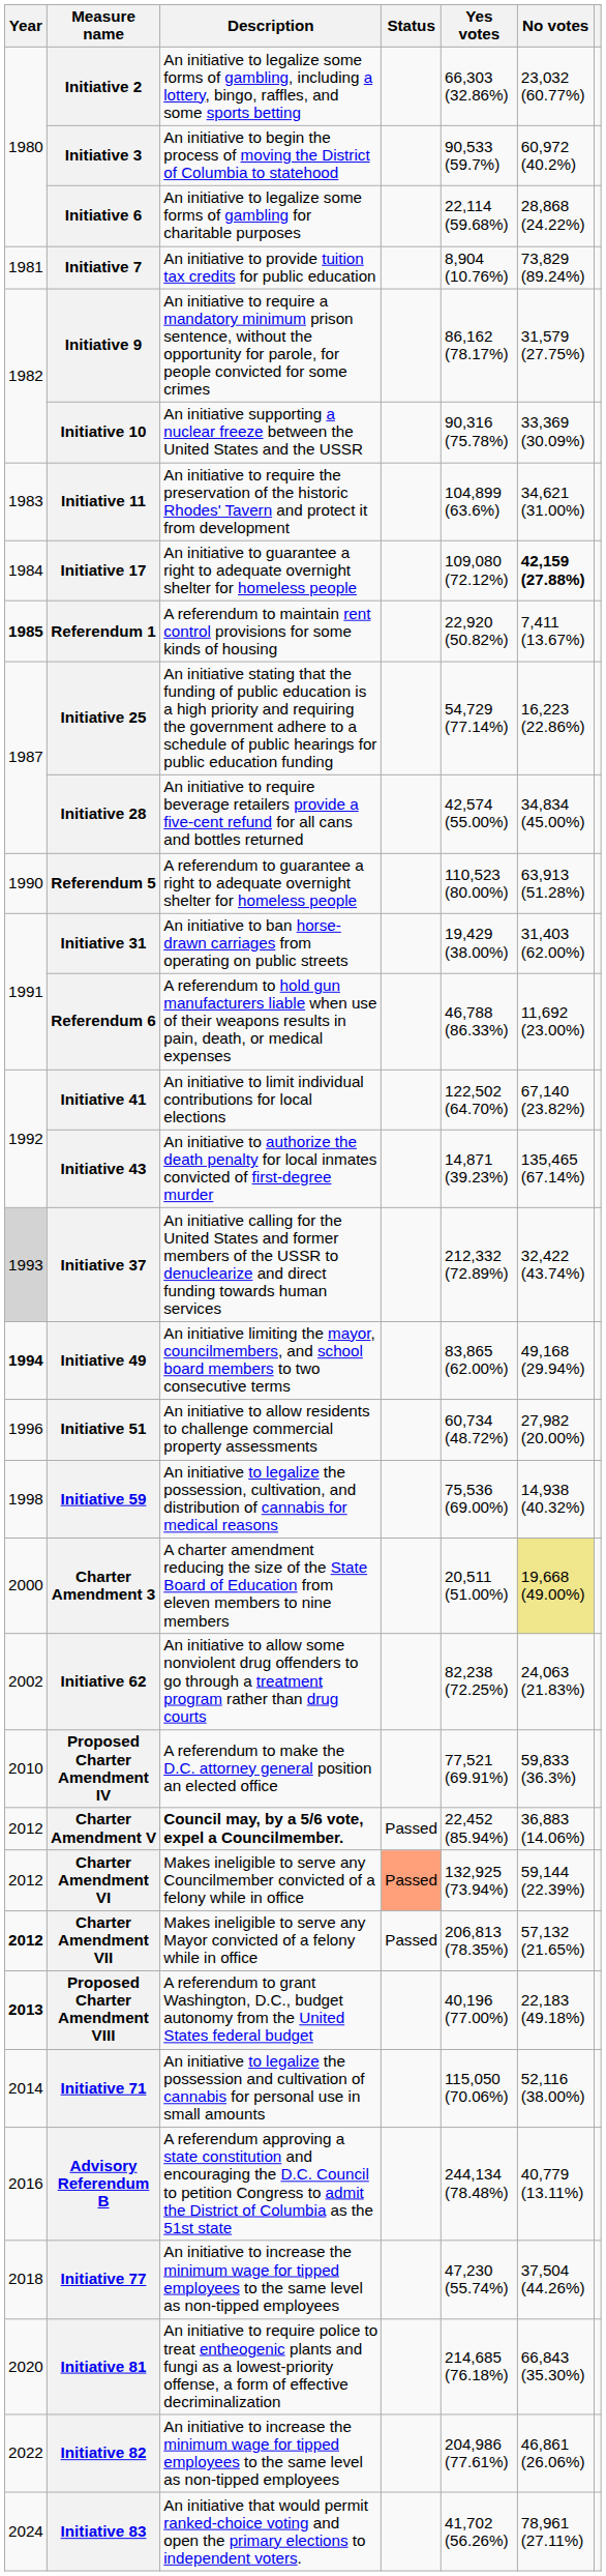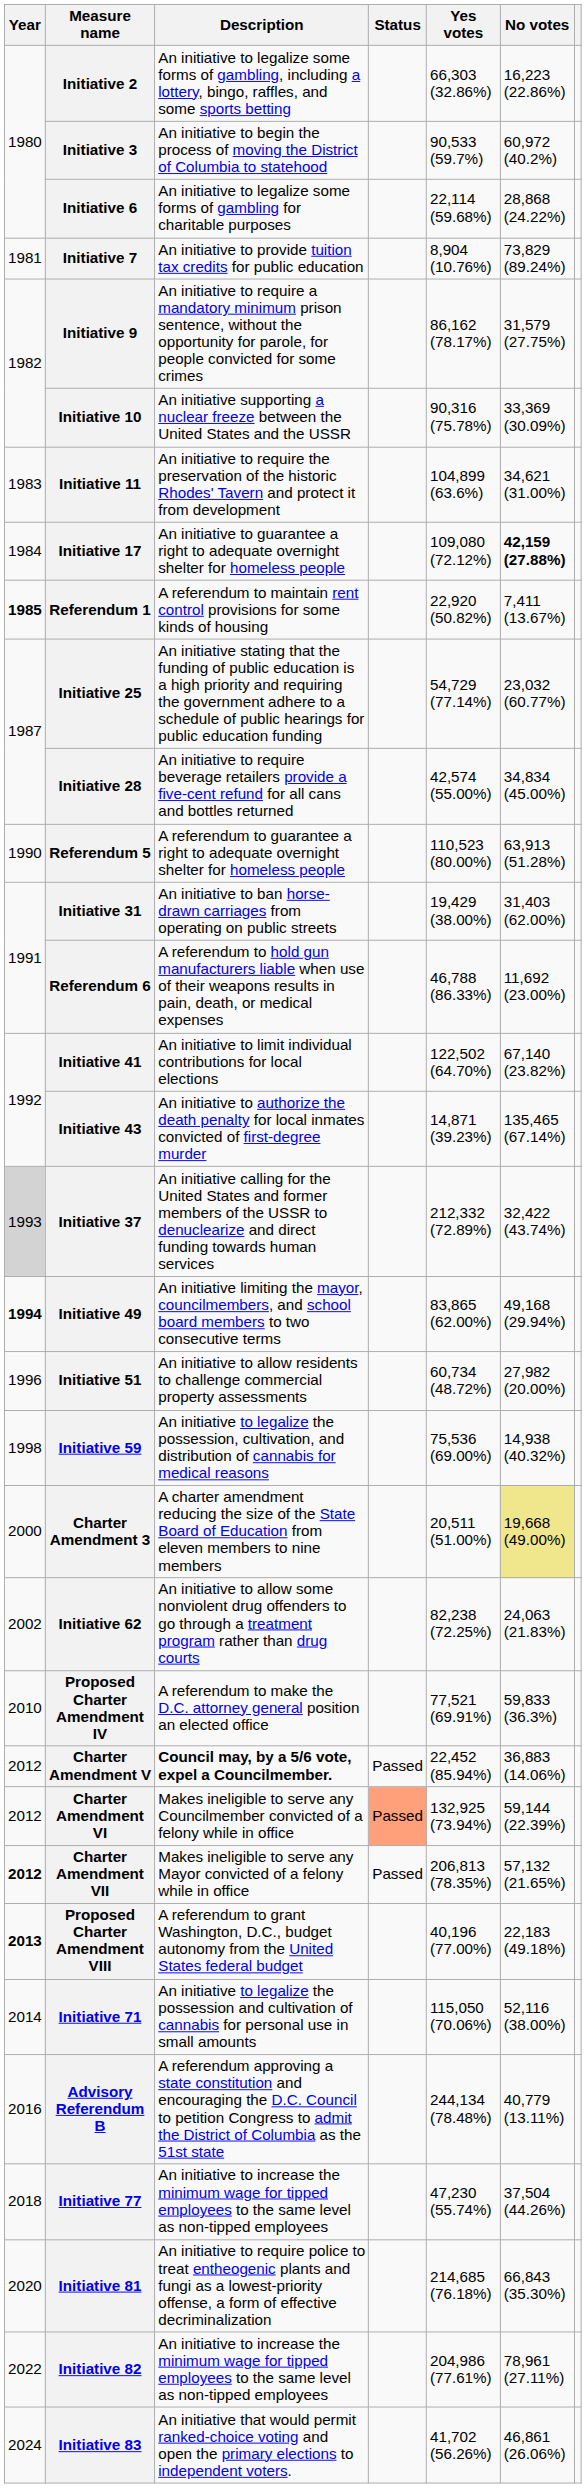 <table class="wikitable sortable plainrowheaders">
 <tr>
 <th scope="col">Year</th>
 <th scope="col">Measure name</th>
 <th class="unsortable" scope="col">Description</th>
 <th scope="col">Status</th>
 <th scope="col">Yes votes</th>
 <th scope="col">No votes</th>
 <th scope="col" class="unsortable"></th>
 </tr>
 <tr>
 <td rowspan="3">1980</td>
 <th scope="row">Initiative 2</th>
 <td>An initiative to legalize some forms of <a href='#'>gambling</a>, including <a href='#'>a lottery</a>, bingo, raffles, and some <a href='#'>sports betting</a></td>
 <td></td>
 <td>66,303 (32.86%)</td>
-<td>23,032 (60.77%)</td>
+<td>16,223 (22.86%)</td>
 <td></td>
 </tr>
 <tr>
 <th scope="row">Initiative 3</th>
 <td>An initiative to begin the process of <a href='#'>moving the District of Columbia to statehood</a></td>
 <td></td>
 <td>90,533 (59.7%)</td>
 <td>60,972 (40.2%)</td>
 <td></td>
 </tr>
 <tr>
 <th scope="row">Initiative 6</th>
 <td>An initiative to legalize some forms of <a href='#'>gambling</a> for charitable purposes</td>
 <td></td>
 <td>22,114 (59.68%)</td>
 <td>28,868 (24.22%)</td>
 <td></td>
 </tr>
 <tr>
 <td>1981</td>
 <th scope="row">Initiative 7</th>
 <td>An initiative to provide <a href='#'>tuition tax credits</a> for public education</td>
 <td></td>
 <td>8,904 (10.76%)</td>
 <td>73,829 (89.24%)</td>
 <td></td>
 </tr>
 <tr>
 <td rowspan="2">1982</td>
 <th scope="row">Initiative 9</th>
 <td>An initiative to require a <a href='#'>mandatory minimum</a> prison sentence, without the opportunity for parole, for people convicted for some crimes</td>
 <td></td>
 <td>86,162 (78.17%)</td>
 <td>31,579 (27.75%)</td>
 <td></td>
 </tr>
 <tr>
 <th scope="row">Initiative 10</th>
 <td>An initiative supporting <a href='#'>a nuclear freeze</a> between the United States and the USSR</td>
 <td></td>
 <td>90,316 (75.78%)</td>
 <td>33,369 (30.09%)</td>
 <td></td>
 </tr>
 <tr>
 <td>1983</td>
 <th scope="row">Initiative 11</th>
 <td>An initiative to require the preservation of the historic <a href='#'>Rhodes' Tavern</a> and protect it from development</td>
 <td></td>
 <td>104,899 (63.6%)</td>
 <td>34,621 (31.00%)</td>
 <td></td>
 </tr>
 <tr>
 <td>1984</td>
 <th scope="row">Initiative 17</th>
 <td>An initiative to guarantee a right to adequate overnight shelter for <a href='#'>homeless people</a></td>
 <td></td>
 <td>109,080 (72.12%)</td>
 <td><strong>42,159 (27.88%)</strong></td>
 <td></td>
 </tr>
 <tr>
 <td><strong>1985</strong></td>
 <th scope="row">Referendum 1</th>
 <td>A referendum to maintain <a href='#'>rent control</a> provisions for some kinds of housing</td>
 <td></td>
 <td>22,920 (50.82%)</td>
 <td>7,411 (13.67%)</td>
 <td></td>
 </tr>
 <tr>
 <td rowspan="2">1987</td>
 <th scope="row">Initiative 25</th>
 <td>An initiative stating that the funding of public education is a high priority and requiring the government adhere to a schedule of public hearings for public education funding</td>
 <td></td>
 <td>54,729 (77.14%)</td>
-<td>16,223 (22.86%)</td>
+<td>23,032 (60.77%)</td>
 <td></td>
 </tr>
 <tr>
 <th scope="row">Initiative 28</th>
 <td>An initiative to require beverage retailers <a href='#'>provide a five-cent refund</a> for all cans and bottles returned</td>
 <td></td>
 <td>42,574 (55.00%)</td>
 <td>34,834 (45.00%)</td>
 <td></td>
 </tr>
 <tr>
 <td>1990</td>
 <th scope="row">Referendum 5</th>
 <td>A referendum to guarantee a right to adequate overnight shelter for <a href='#'>homeless people</a></td>
 <td></td>
 <td>110,523 (80.00%)</td>
 <td>63,913 (51.28%)</td>
 <td></td>
 </tr>
 <tr>
 <td rowspan="2">1991</td>
 <th scope="row">Initiative 31</th>
 <td>An initiative to ban <a href='#'>horse-drawn carriages</a> from operating on public streets</td>
 <td></td>
 <td>19,429 (38.00%)</td>
 <td>31,403 (62.00%)</td>
 <td></td>
 </tr>
 <tr>
 <th scope="row">Referendum 6</th>
 <td>A referendum to <a href='#'>hold gun manufacturers liable</a> when use of their weapons results in pain, death, or medical expenses</td>
 <td></td>
 <td>46,788 (86.33%)</td>
 <td>11,692 (23.00%)</td>
 <td></td>
 </tr>
 <tr>
 <td rowspan="2">1992</td>
 <th scope="row">Initiative 41</th>
 <td>An initiative to limit individual contributions for local elections</td>
 <td></td>
 <td>122,502 (64.70%)</td>
 <td>67,140 (23.82%)</td>
 <td></td>
 </tr>
 <tr>
 <th scope="row">Initiative 43</th>
 <td>An initiative to <a href='#'>authorize the death penalty</a> for local inmates convicted of <a href='#'>first-degree murder</a></td>
 <td></td>
 <td>14,871 (39.23%)</td>
 <td>135,465 (67.14%)</td>
 <td></td>
 </tr>
 <tr>
 <td style="background: lightgrey;">1993</td>
 <th scope="row">Initiative 37</th>
 <td>An initiative calling for the United States and former members of the USSR to <a href='#'>denuclearize</a> and direct funding towards human services</td>
 <td></td>
 <td>212,332 (72.89%)</td>
 <td>32,422 (43.74%)</td>
 <td></td>
 </tr>
 <tr>
 <td><strong>1994</strong></td>
 <th scope="row">Initiative 49</th>
 <td>An initiative limiting the <a href='#'>mayor</a>, <a href='#'>councilmembers</a>, and <a href='#'>school board members</a> to two consecutive terms</td>
 <td></td>
 <td>83,865 (62.00%)</td>
 <td>49,168 (29.94%)</td>
 <td></td>
 </tr>
 <tr>
 <td>1996</td>
 <th scope="row">Initiative 51</th>
 <td>An initiative to allow residents to challenge commercial property assessments</td>
 <td></td>
 <td>60,734 (48.72%)</td>
 <td>27,982 (20.00%)</td>
 <td></td>
 </tr>
 <tr>
 <td>1998</td>
 <th scope="row"><a href='#'>Initiative 59</a></th>
 <td>An initiative <a href='#'>to legalize</a> the possession, cultivation, and distribution of <a href='#'>cannabis for medical reasons</a></td>
 <td></td>
 <td>75,536 (69.00%)</td>
 <td>14,938 (40.32%)</td>
 <td></td>
 </tr>
 <tr>
 <td>2000</td>
 <th scope="row">Charter Amendment 3</th>
 <td>A charter amendment reducing the size of the <a href='#'>State Board of Education</a> from eleven members to nine members</td>
 <td></td>
 <td>20,511 (51.00%)</td>
 <td style="background: khaki;">19,668 (49.00%)</td>
 <td></td>
 </tr>
 <tr>
 <td>2002</td>
 <th scope="row">Initiative 62</th>
 <td>An initiative to allow some nonviolent drug offenders to go through a <a href='#'>treatment program</a> rather than <a href='#'>drug courts</a></td>
 <td></td>
 <td>82,238 (72.25%)</td>
 <td>24,063 (21.83%)</td>
 <td></td>
 </tr>
 <tr>
 <td>2010</td>
 <th scope="row">Proposed Charter Amendment IV</th>
 <td>A referendum to make the <a href='#'>D.C. attorney general</a> position an elected office</td>
 <td></td>
 <td>77,521 (69.91%)</td>
 <td>59,833 (36.3%)</td>
 <td></td>
 </tr>
 <tr>
 <td>2012</td>
 <th>Charter Amendment V</th>
 <td><strong>Council may, by a 5/6 vote, expel a Councilmember.</strong></td>
 <td>Passed</td>
 <td>22,452<br>(85.94%)</td>
 <td>36,883<br>(14.06%)</td>
 <td></td>
 </tr>
 <tr>
 <td>2012</td>
 <th>Charter Amendment VI</th>
 <td>Makes ineligible to serve any Councilmember convicted of a felony while in office</td>
 <td style="background: lightsalmon;">Passed</td>
 <td>132,925 (73.94%)</td>
 <td>59,144<br>(22.39%)</td>
 <td></td>
 </tr>
 <tr>
 <td><strong>2012</strong></td>
 <th>Charter Amendment VII</th>
 <td>Makes ineligible to serve any Mayor convicted of a felony while in office</td>
 <td>Passed</td>
 <td>206,813<br>(78.35%)</td>
 <td>57,132<br>(21.65%)</td>
 <td></td>
 </tr>
 <tr>
 <td><strong>2013</strong></td>
 <th scope="row">Proposed Charter Amendment VIII</th>
 <td>A referendum to grant Washington, D.C., budget autonomy from the <a href='#'>United States federal budget</a></td>
 <td></td>
 <td>40,196 (77.00%)</td>
 <td>22,183 (49.18%)</td>
 <td></td>
 </tr>
 <tr>
 <td>2014</td>
 <th scope="row"><a href='#'>Initiative 71</a></th>
 <td>An initiative <a href='#'>to legalize</a> the possession and cultivation of <a href='#'>cannabis</a> for personal use in small amounts</td>
 <td></td>
 <td>115,050 (70.06%)</td>
 <td>52,116 (38.00%)</td>
 <td></td>
 </tr>
 <tr>
 <td>2016</td>
 <th scope="row"><a href='#'>Advisory Referendum B</a></th>
 <td>A referendum approving a <a href='#'>state constitution</a> and encouraging the <a href='#'>D.C. Council</a> to petition Congress to <a href='#'>admit the District of Columbia</a> as the <a href='#'>51st state</a></td>
 <td></td>
 <td>244,134 (78.48%)</td>
 <td>40,779 (13.11%)</td>
 <td></td>
 </tr>
 <tr>
 <td>2018</td>
 <th scope="row"><a href='#'>Initiative 77</a></th>
 <td>An initiative to increase the <a href='#'>minimum wage for tipped employees</a> to the same level as non-tipped employees</td>
 <td></td>
 <td>47,230 (55.74%)</td>
 <td>37,504 (44.26%)</td>
 <td></td>
 </tr>
 <tr>
 <td>2020</td>
 <th scope="row"><a href='#'>Initiative 81</a></th>
 <td>An initiative to require police to treat <a href='#'>entheogenic</a> plants and fungi as a lowest-priority offense, a form of effective decriminalization</td>
 <td></td>
 <td>214,685 (76.18%)</td>
 <td>66,843 (35.30%)</td>
 <td></td>
 </tr>
 <tr>
 <td>2022</td>
 <th scope="row"><a href='#'>Initiative 82</a></th>
 <td>An initiative to increase the <a href='#'>minimum wage for tipped employees</a> to the same level as non-tipped employees</td>
 <td></td>
 <td>204,986<br>(77.61%)</td>
-<td>46,861 (26.06%)</td>
+<td>78,961 (27.11%)</td>
 <td></td>
 </tr>
 <tr>
 <td>2024</td>
 <th scope="row"><a href='#'>Initiative 83</a></th>
 <td>An initiative that would permit <a href='#'>ranked-choice voting</a> and open the <a href='#'>primary elections</a> to <a href='#'>independent voters</a>.</td>
 <td></td>
 <td>41,702 (56.26%)</td>
-<td>78,961 (27.11%)</td>
+<td>46,861 (26.06%)</td>
 <td></td>
 </tr>
 </table>
